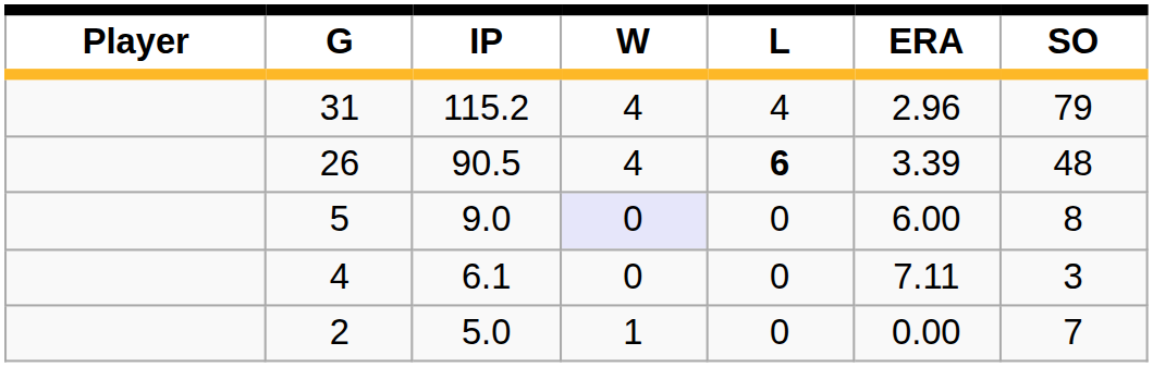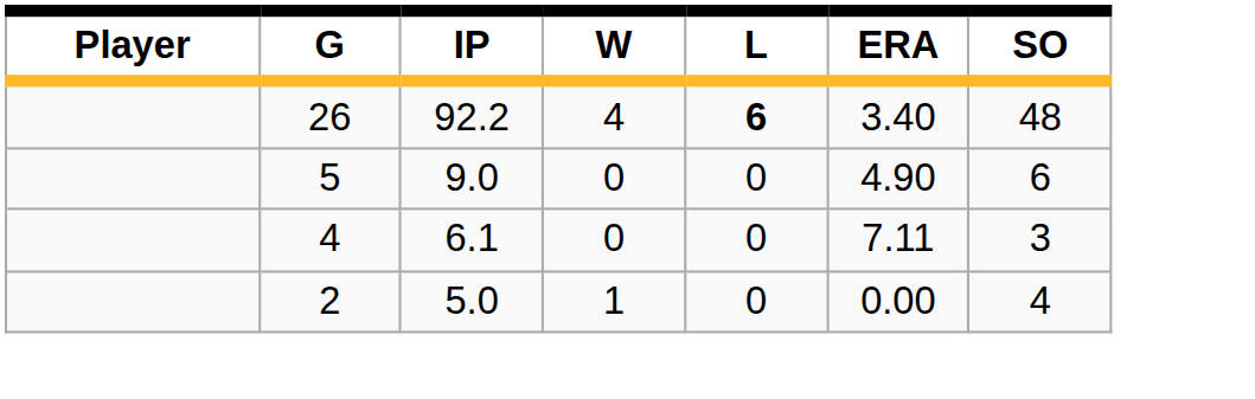 <table class="wikitable sortable">
 <tr>
 <th style="background:#FFFFFF; border-top:#000000 5px solid; border-bottom:#FDB827 5px solid;" width="16%">Player</th>
 <th style="background:#FFFFFF; border-top:#000000 5px solid; border-bottom:#FDB827 5px solid;" width="9%">G</th>
 <th style="background:#FFFFFF; border-top:#000000 5px solid; border-bottom:#FDB827 5px solid;" width="9%">IP</th>
 <th style="background:#FFFFFF; border-top:#000000 5px solid; border-bottom:#FDB827 5px solid;" width="9%">W</th>
 <th style="background:#FFFFFF; border-top:#000000 5px solid; border-bottom:#FDB827 5px solid;" width="9%">L</th>
 <th style="background:#FFFFFF; border-top:#000000 5px solid; border-bottom:#FDB827 5px solid;" width="9%">ERA</th>
 <th style="background:#FFFFFF; border-top:#000000 5px solid; border-bottom:#FDB827 5px solid;" width="9%">SO</th>
 </tr>
 <tr align="center">
 <td></td>
-<td>31</td>
-<td>115.2</td>
-<td>4</td>
-<td>4</td>
-<td>2.96</td>
-<td>79</td>
-</tr>
-<tr align="center">
-<td></td>
 <td>26</td>
-<td>90.5</td>
+<td>92.2</td>
 <td>4</td>
 <td><strong>6</strong></td>
-<td>3.39</td>
+<td>3.40</td>
 <td>48</td>
 </tr>
 <tr align="center">
 <td></td>
 <td>5</td>
 <td>9.0</td>
-<td style="background: lavender;">0</td>
 <td>0</td>
-<td>6.00</td>
-<td>8</td>
+<td>0</td>
+<td>4.90</td>
+<td>6</td>
 </tr>
 <tr align="center">
 <td></td>
 <td>4</td>
 <td>6.1</td>
 <td>0</td>
 <td>0</td>
 <td>7.11</td>
 <td>3</td>
 </tr>
 <tr align="center">
 <td></td>
 <td>2</td>
 <td>5.0</td>
 <td>1</td>
 <td>0</td>
 <td>0.00</td>
-<td>7</td>
+<td>4</td>
 </tr>
 </table>
